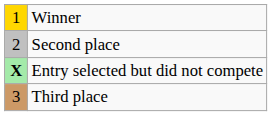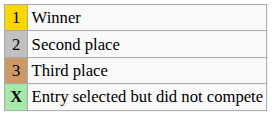 <table class="wikitable">
 <tr>
 <td width=15px style="background:gold; text-align:center">1</td>
 <td>Winner</td>
 </tr>
 <tr>
 <td style="background:silver; text-align:center">2</td>
 <td>Second place</td>
 </tr>
 <tr>
+<td style="background:#c96; text-align:center">3</td>
+<td>Third place</td>
+</tr>
+<tr>
 <td style="background:#A4EAA9; text-align:center"><strong>X</strong></td>
 <td>Entry selected but did not compete</td>
 </tr>
-<tr>
-<td style="background:#c96; text-align:center">3</td>
-<td>Third place</td>
-</tr>
 </table>
